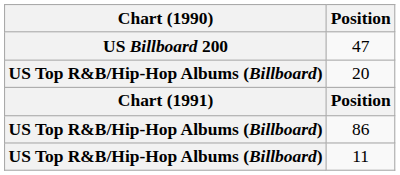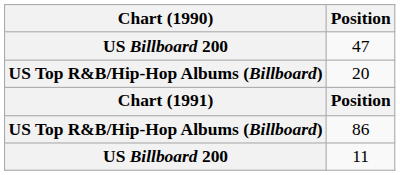 <table class="wikitable plainrowheaders" style="text-align:center;">
 <tr>
 <th>Chart (1990)</th>
 <th>Position</th>
 </tr>
 <tr>
 <th scope="row">US <em>Billboard</em> 200</th>
 <td>47</td>
 </tr>
 <tr>
 <th scope="row">US Top R&B/Hip-Hop Albums (<em>Billboard</em>)</th>
 <td>20</td>
 </tr>
 <tr>
 <th>Chart (1991)</th>
 <th>Position</th>
 </tr>
 <tr>
 <th scope="row">US Top R&B/Hip-Hop Albums (<em>Billboard</em>)</th>
 <td>86</td>
 </tr>
 <tr>
-<th scope="row">US Top R&B/Hip-Hop Albums (<em>Billboard</em>)</th>
+<th scope="row">US <em>Billboard</em> 200</th>
 <td>11</td>
 </tr>
 </table>
